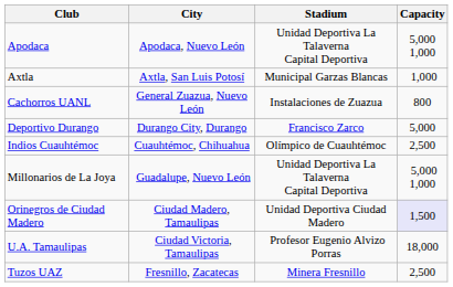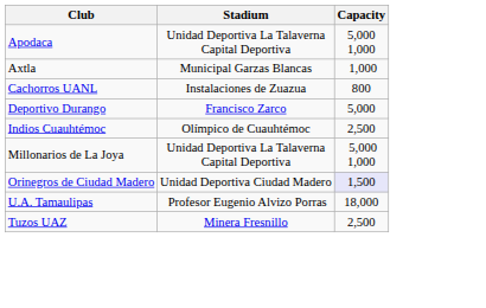 <table class="wikitable sortable" style="text-align: center;">
 <tr>
 <th>Club</th>
-<th>City</th>
 <th>Stadium</th>
 <th>Capacity</th>
 </tr>
 <tr>
 <td align="left"><a href='#'>Apodaca</a></td>
-<td><a href='#'>Apodaca</a>, <a href='#'>Nuevo León</a></td>
 <td>Unidad Deportiva La Talaverna<br>Capital Deportiva</td>
 <td>5,000<br>1,000</td>
 </tr>
 <tr>
 <td align="left">Axtla</td>
-<td> <a href='#'>Axtla</a>, <a href='#'>San Luis Potosí</a> </td>
 <td>Municipal Garzas Blancas</td>
 <td> 1,000</td>
 </tr>
 <tr>
 <td align="left"><a href='#'>Cachorros UANL</a></td>
-<td><a href='#'>General Zuazua</a>, <a href='#'>Nuevo León</a></td>
 <td>Instalaciones de Zuazua</td>
 <td>800</td>
 </tr>
 <tr>
 <td align="left"><a href='#'>Deportivo Durango</a></td>
-<td><a href='#'>Durango City</a>, <a href='#'>Durango</a></td>
 <td><a href='#'>Francisco Zarco</a></td>
 <td>5,000</td>
 </tr>
 <tr>
 <td align="left"><a href='#'>Indios Cuauhtémoc</a></td>
-<td><a href='#'>Cuauhtémoc</a>, <a href='#'>Chihuahua</a></td>
 <td>Olímpico de Cuauhtémoc</td>
 <td>2,500</td>
 </tr>
 <tr>
 <td align="left">Millonarios de La Joya </td>
-<td> <a href='#'>Guadalupe</a>, <a href='#'>Nuevo León</a></td>
 <td>Unidad Deportiva La Talaverna<br>Capital Deportiva</td>
 <td> 5,000<br>1,000</td>
 </tr>
 <tr>
 <td align="left"><a href='#'>Orinegros de Ciudad Madero</a></td>
-<td><a href='#'>Ciudad Madero</a>, <a href='#'>Tamaulipas</a></td>
 <td>Unidad Deportiva Ciudad Madero</td>
 <td style="background: lavender;">1,500</td>
 </tr>
 <tr>
 <td align="left"><a href='#'>U.A. Tamaulipas</a> </td>
-<td> <a href='#'>Ciudad Victoria</a>, <a href='#'>Tamaulipas</a></td>
 <td> Profesor Eugenio Alvizo Porras</td>
 <td>18,000</td>
 </tr>
 <tr>
 <td align="left"><a href='#'>Tuzos UAZ</a></td>
-<td><a href='#'>Fresnillo</a>, <a href='#'>Zacatecas</a></td>
 <td><a href='#'>Minera Fresnillo</a></td>
 <td>2,500</td>
 </tr>
 </table>
